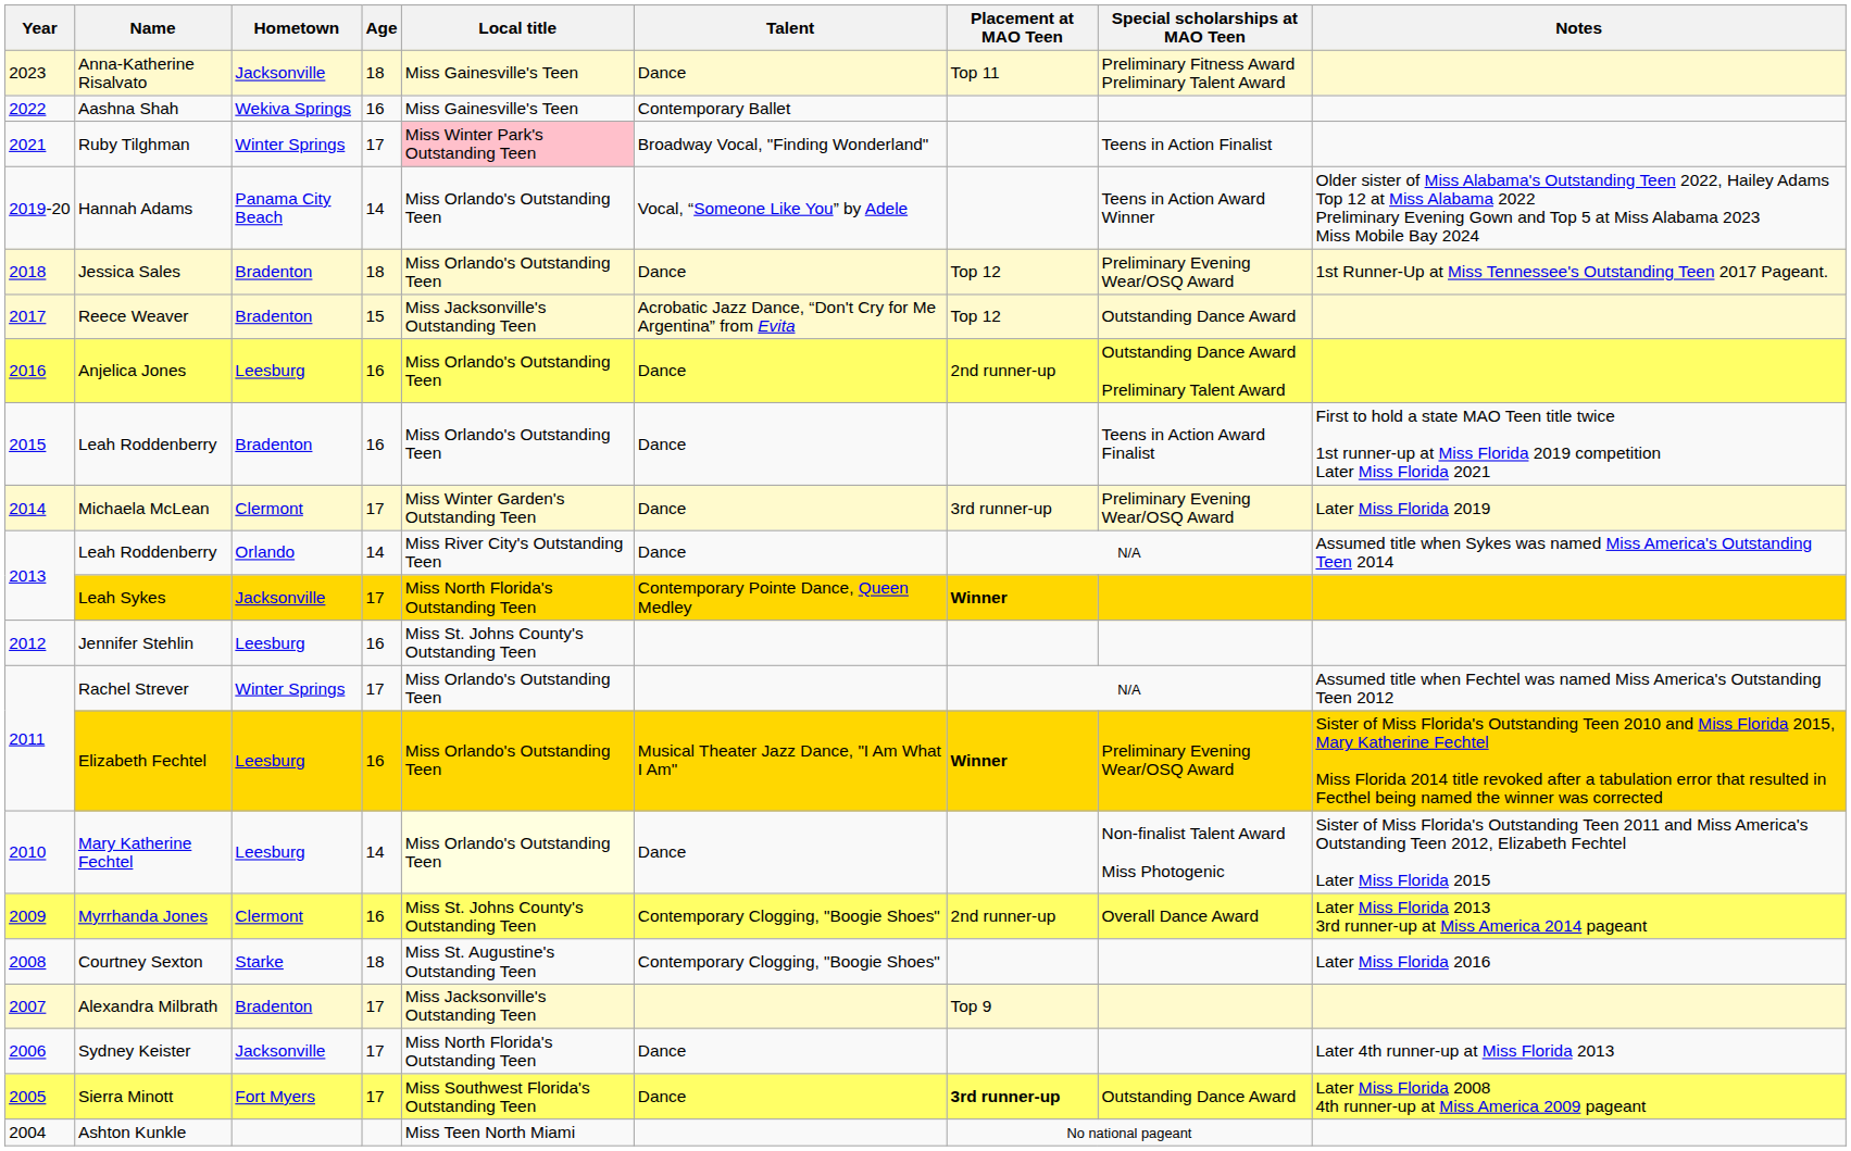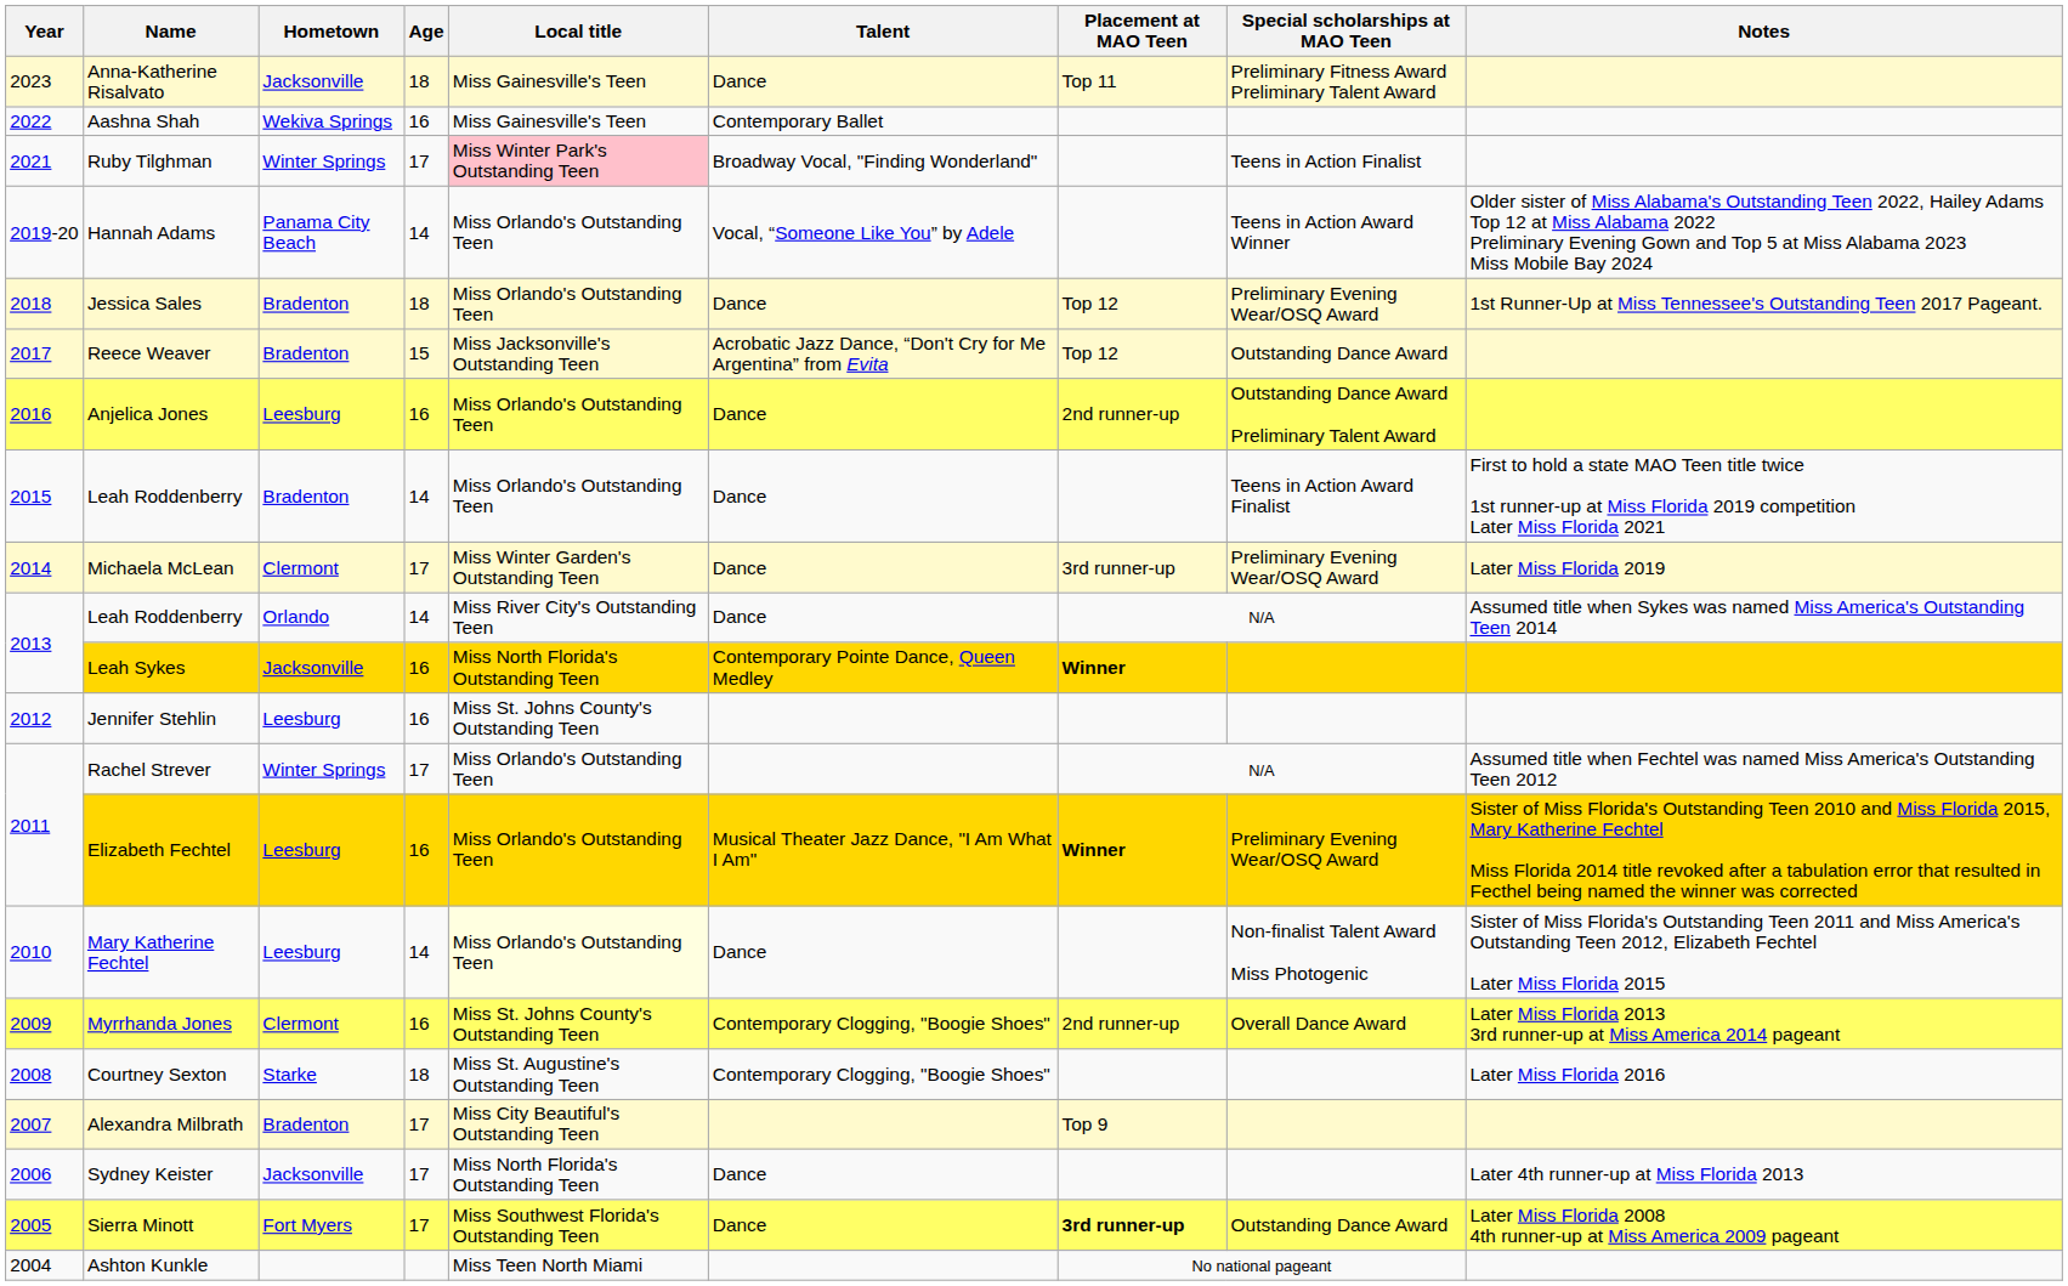 <table class="wikitable sortable"style="width:100%; font-size:90%;">
 <tr>
 <th>Year</th>
 <th>Name</th>
 <th>Hometown</th>
 <th>Age</th>
 <th>Local title</th>
 <th>Talent</th>
 <th>Placement at MAO Teen</th>
 <th>Special scholarships at MAO Teen</th>
 <th>Notes</th>
 </tr>
 <tr style="background-color:#FFFACD;">
 <td>2023</td>
 <td>Anna-Katherine Risalvato</td>
 <td><a href='#'>Jacksonville</a></td>
 <td>18</td>
 <td>Miss Gainesville's Teen</td>
 <td>Dance</td>
 <td>Top 11</td>
 <td>Preliminary Fitness Award<br>Preliminary Talent Award</td>
 <td></td>
 </tr>
 <tr>
 <td><a href='#'>2022</a></td>
 <td>Aashna Shah</td>
 <td><a href='#'>Wekiva Springs</a></td>
 <td>16</td>
 <td>Miss Gainesville's Teen</td>
 <td>Contemporary Ballet</td>
 <td></td>
 <td></td>
 <td></td>
 </tr>
 <tr>
 <td><a href='#'>2021</a></td>
 <td>Ruby Tilghman</td>
 <td><a href='#'>Winter Springs</a></td>
 <td>17</td>
 <td style="background: pink;">Miss Winter Park's Outstanding Teen</td>
 <td>Broadway Vocal, "Finding Wonderland"</td>
 <td></td>
 <td>Teens in Action Finalist</td>
 <td></td>
 </tr>
 <tr>
 <td><a href='#'>2019</a>-20</td>
 <td>Hannah Adams</td>
 <td><a href='#'>Panama City Beach</a></td>
 <td>14</td>
 <td>Miss Orlando's Outstanding Teen</td>
 <td>Vocal, “<a href='#'>Someone Like You</a>” by <a href='#'>Adele</a></td>
 <td></td>
 <td>Teens in Action Award Winner</td>
 <td>Older sister of <a href='#'>Miss Alabama's Outstanding Teen</a> 2022, Hailey Adams<br>Top 12 at <a href='#'>Miss Alabama</a> 2022<br>Preliminary Evening Gown and Top 5 at Miss Alabama 2023<br>Miss Mobile Bay 2024</td>
 </tr>
 <tr style="background-color:#FFFACD;">
 <td><a href='#'>2018</a></td>
 <td>Jessica Sales</td>
 <td><a href='#'>Bradenton</a></td>
 <td>18</td>
 <td>Miss Orlando's Outstanding Teen</td>
 <td>Dance</td>
 <td>Top 12</td>
 <td>Preliminary Evening Wear/OSQ Award</td>
 <td>1st Runner-Up at <a href='#'>Miss Tennessee's Outstanding Teen</a> 2017 Pageant.</td>
 </tr>
 <tr style="background-color:#FFFACD;">
 <td><a href='#'>2017</a></td>
 <td>Reece Weaver</td>
 <td><a href='#'>Bradenton</a></td>
 <td>15</td>
 <td>Miss Jacksonville's Outstanding Teen</td>
 <td>Acrobatic Jazz Dance, “Don't Cry for Me Argentina” from <em><a href='#'>Evita</a></em></td>
 <td>Top 12</td>
 <td>Outstanding Dance Award</td>
 <td></td>
 </tr>
 <tr style="background-color:#FFFF66;">
 <td><a href='#'>2016</a></td>
 <td>Anjelica Jones</td>
 <td><a href='#'>Leesburg</a></td>
 <td>16</td>
 <td>Miss Orlando's Outstanding Teen</td>
 <td>Dance</td>
 <td>2nd runner-up</td>
 <td>Outstanding Dance Award<br><br>Preliminary Talent Award</td>
 <td></td>
 </tr>
 <tr>
 <td><a href='#'>2015</a></td>
 <td>Leah Roddenberry</td>
 <td><a href='#'>Bradenton</a></td>
-<td>16</td>
+<td>14</td>
 <td>Miss Orlando's Outstanding Teen</td>
 <td>Dance</td>
 <td></td>
 <td>Teens in Action Award Finalist</td>
 <td>First to hold a state MAO Teen title twice<br><br>1st runner-up at <a href='#'>Miss Florida</a> 2019 competition<br>Later <a href='#'>Miss Florida</a> 2021</td>
 </tr>
 <tr style="background-color:#FFFACD;">
 <td><a href='#'>2014</a></td>
 <td>Michaela McLean</td>
 <td><a href='#'>Clermont</a></td>
 <td>17</td>
 <td>Miss Winter Garden's Outstanding Teen</td>
 <td>Dance</td>
 <td>3rd runner-up</td>
 <td>Preliminary Evening Wear/OSQ Award</td>
 <td>Later <a href='#'>Miss Florida</a> 2019</td>
 </tr>
 <tr>
 <td rowspan=2><a href='#'>2013</a></td>
 <td>Leah Roddenberry</td>
 <td><a href='#'>Orlando</a></td>
 <td>14</td>
 <td>Miss River City's Outstanding Teen</td>
 <td>Dance</td>
 <td colspan =2  style="text-align:center;"><small>N/A</small></td>
 <td>Assumed title when Sykes was named <a href='#'>Miss America's Outstanding Teen</a> 2014</td>
 </tr>
 <tr style="background-color:gold;">
 <td>Leah Sykes</td>
 <td><a href='#'>Jacksonville</a></td>
-<td>17</td>
+<td>16</td>
 <td>Miss North Florida's Outstanding Teen</td>
 <td>Contemporary Pointe Dance, <a href='#'>Queen</a> Medley</td>
 <td><strong>Winner</strong></td>
 <td></td>
 <td></td>
 </tr>
 <tr>
 <td><a href='#'>2012</a></td>
 <td>Jennifer Stehlin</td>
 <td><a href='#'>Leesburg</a></td>
 <td>16</td>
 <td>Miss St. Johns County's Outstanding Teen</td>
 <td></td>
 <td></td>
 <td></td>
 <td></td>
 </tr>
 <tr>
 <td rowspan=2><a href='#'>2011</a></td>
 <td>Rachel Strever</td>
 <td><a href='#'>Winter Springs</a></td>
 <td>17</td>
 <td>Miss Orlando's Outstanding Teen</td>
 <td></td>
 <td colspan =2  style="text-align:center;"><small>N/A</small></td>
 <td>Assumed title when Fechtel was named Miss America's Outstanding Teen 2012</td>
 </tr>
 <tr style="background-color:gold;">
 <td>Elizabeth Fechtel</td>
 <td><a href='#'>Leesburg</a></td>
 <td>16</td>
 <td>Miss Orlando's Outstanding Teen</td>
 <td>Musical Theater Jazz Dance, "I Am What I Am"</td>
 <td><strong>Winner</strong></td>
 <td>Preliminary Evening Wear/OSQ Award</td>
 <td>Sister of Miss Florida's Outstanding Teen 2010 and <a href='#'>Miss Florida</a> 2015, <a href='#'>Mary Katherine Fechtel</a><br><br>Miss Florida 2014 title revoked after a tabulation error that resulted in Fecthel being named the winner was corrected</td>
 </tr>
 <tr>
 <td><a href='#'>2010</a></td>
 <td><a href='#'>Mary Katherine Fechtel</a></td>
 <td><a href='#'>Leesburg</a></td>
 <td>14</td>
 <td style="background: lightyellow;">Miss Orlando's Outstanding Teen</td>
 <td>Dance</td>
 <td></td>
 <td>Non-finalist Talent Award<br><br>Miss Photogenic</td>
 <td>Sister of Miss Florida's Outstanding Teen 2011 and Miss America's Outstanding Teen 2012, Elizabeth Fechtel<br><br>Later <a href='#'>Miss Florida</a> 2015</td>
 </tr>
 <tr style="background-color:#FFFF66;">
 <td><a href='#'>2009</a></td>
 <td><a href='#'>Myrrhanda Jones</a></td>
 <td><a href='#'>Clermont</a></td>
 <td>16</td>
 <td>Miss St. Johns County's Outstanding Teen</td>
 <td>Contemporary Clogging, "Boogie Shoes"</td>
 <td>2nd runner-up</td>
 <td>Overall Dance Award</td>
 <td>Later <a href='#'>Miss Florida</a> 2013<br>3rd runner-up at <a href='#'>Miss America 2014</a> pageant</td>
 </tr>
 <tr>
 <td><a href='#'>2008</a></td>
 <td>Courtney Sexton</td>
 <td><a href='#'>Starke</a></td>
 <td>18</td>
 <td>Miss St. Augustine's Outstanding Teen</td>
 <td>Contemporary Clogging, "Boogie Shoes"</td>
 <td></td>
 <td></td>
 <td>Later <a href='#'>Miss Florida</a> 2016</td>
 </tr>
 <tr style="background-color:#FFFACD;">
 <td><a href='#'>2007</a></td>
 <td>Alexandra Milbrath</td>
 <td><a href='#'>Bradenton</a></td>
 <td>17</td>
-<td>Miss Jacksonville's Outstanding Teen</td>
+<td>Miss City Beautiful's Outstanding Teen</td>
 <td></td>
 <td>Top 9</td>
 <td></td>
 <td></td>
 </tr>
 <tr>
 <td><a href='#'>2006</a></td>
 <td>Sydney Keister</td>
 <td><a href='#'>Jacksonville</a></td>
 <td>17</td>
 <td>Miss North Florida's Outstanding Teen</td>
 <td>Dance</td>
 <td></td>
 <td></td>
 <td>Later 4th runner-up at <a href='#'>Miss Florida</a> 2013</td>
 </tr>
 <tr style="background-color:#FFFF66;">
 <td><a href='#'>2005</a></td>
 <td>Sierra Minott</td>
 <td><a href='#'>Fort Myers</a></td>
 <td>17</td>
 <td>Miss Southwest Florida's Outstanding Teen</td>
 <td>Dance</td>
 <td><strong>3rd runner-up</strong></td>
 <td>Outstanding Dance Award</td>
 <td>Later <a href='#'>Miss Florida</a> 2008<br>4th runner-up at <a href='#'>Miss America 2009</a> pageant</td>
 </tr>
 <tr>
 <td>2004</td>
 <td>Ashton Kunkle</td>
 <td></td>
 <td></td>
 <td>Miss Teen North Miami</td>
 <td></td>
 <td colspan =2  style="text-align:center;"><small>No national pageant</small></td>
 <td></td>
 </tr>
 </table>
